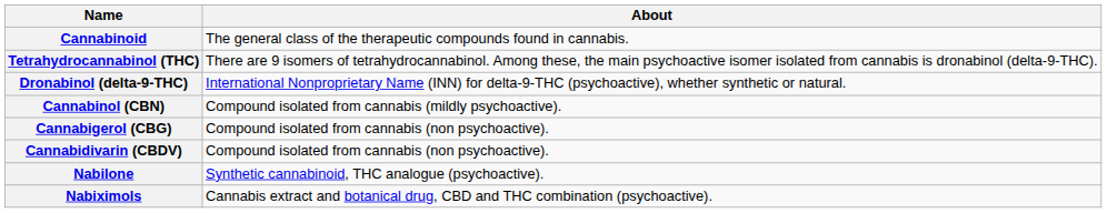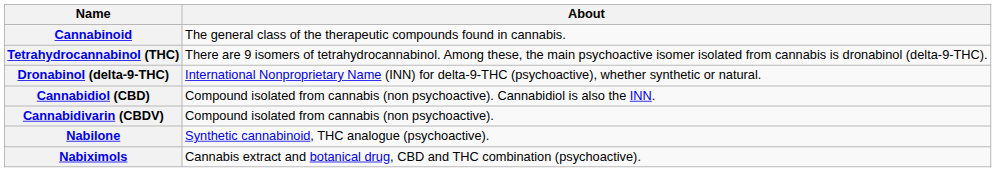 <table class="wikitable mw-collapsible">
 <tr>
 <th>Name</th>
 <th>About</th>
 </tr>
 <tr>
 <th><a href='#'>Cannabinoid</a></th>
 <td>The general class of the therapeutic compounds found in cannabis.</td>
 </tr>
 <tr>
 <th><a href='#'>Tetrahydrocannabinol</a> (THC)</th>
 <td>There are 9 isomers of tetrahydrocannabinol. Among these, the main psychoactive isomer isolated from cannabis is dronabinol (delta-9-THC).</td>
 </tr>
 <tr>
 <th><a href='#'>Dronabinol</a> (delta-9-THC)</th>
 <td><a href='#'>International Nonproprietary Name</a> (INN) for delta-9-THC (psychoactive), whether synthetic or natural.</td>
 </tr>
 <tr>
-<th><a href='#'>Cannabinol</a> (CBN)</th>
-<td>Compound isolated from cannabis (mildly psychoactive).</td>
-</tr>
-<tr>
-<th><a href='#'>Cannabigerol</a> (CBG)</th>
-<td>Compound isolated from cannabis (non psychoactive).</td>
+<th><a href='#'>Cannabidiol</a> (CBD)</th>
+<td>Compound isolated from cannabis (non psychoactive). Cannabidiol is also the <a href='#'>INN</a>.</td>
 </tr>
 <tr>
 <th><a href='#'>Cannabidivarin</a> (CBDV)</th>
 <td>Compound isolated from cannabis (non psychoactive).</td>
 </tr>
 <tr>
 <th><a href='#'>Nabilone</a></th>
 <td><a href='#'>Synthetic cannabinoid</a>, THC analogue (psychoactive).</td>
 </tr>
 <tr>
 <th><a href='#'>Nabiximols</a></th>
 <td>Cannabis extract and <a href='#'>botanical drug</a>, CBD and THC combination (psychoactive).</td>
 </tr>
 </table>
